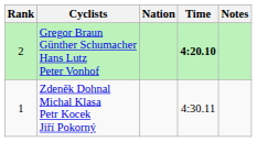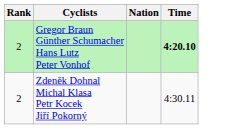 <table class="wikitable sortable" style=text-align:center>
 <tr>
 <th>Rank</th>
 <th>Cyclists</th>
 <th>Nation</th>
 <th>Time</th>
-<th>Notes</th>
 </tr>
 <tr bgcolor=bbf3bb>
 <td>2</td>
 <td align=left><a href='#'>Gregor Braun</a><br><a href='#'>Günther Schumacher</a><br><a href='#'>Hans Lutz</a><br><a href='#'>Peter Vonhof</a></td>
 <td align=left></td>
 <td><strong>4:20.10</strong></td>
-<td></td>
 </tr>
 <tr>
-<td>1</td>
+<td>2</td>
 <td align=left><a href='#'>Zdeněk Dohnal</a><br><a href='#'>Michal Klasa</a><br><a href='#'>Petr Kocek</a><br><a href='#'>Jiří Pokorný</a></td>
 <td align=left></td>
 <td>4:30.11</td>
-<td></td>
 </tr>
 </table>
